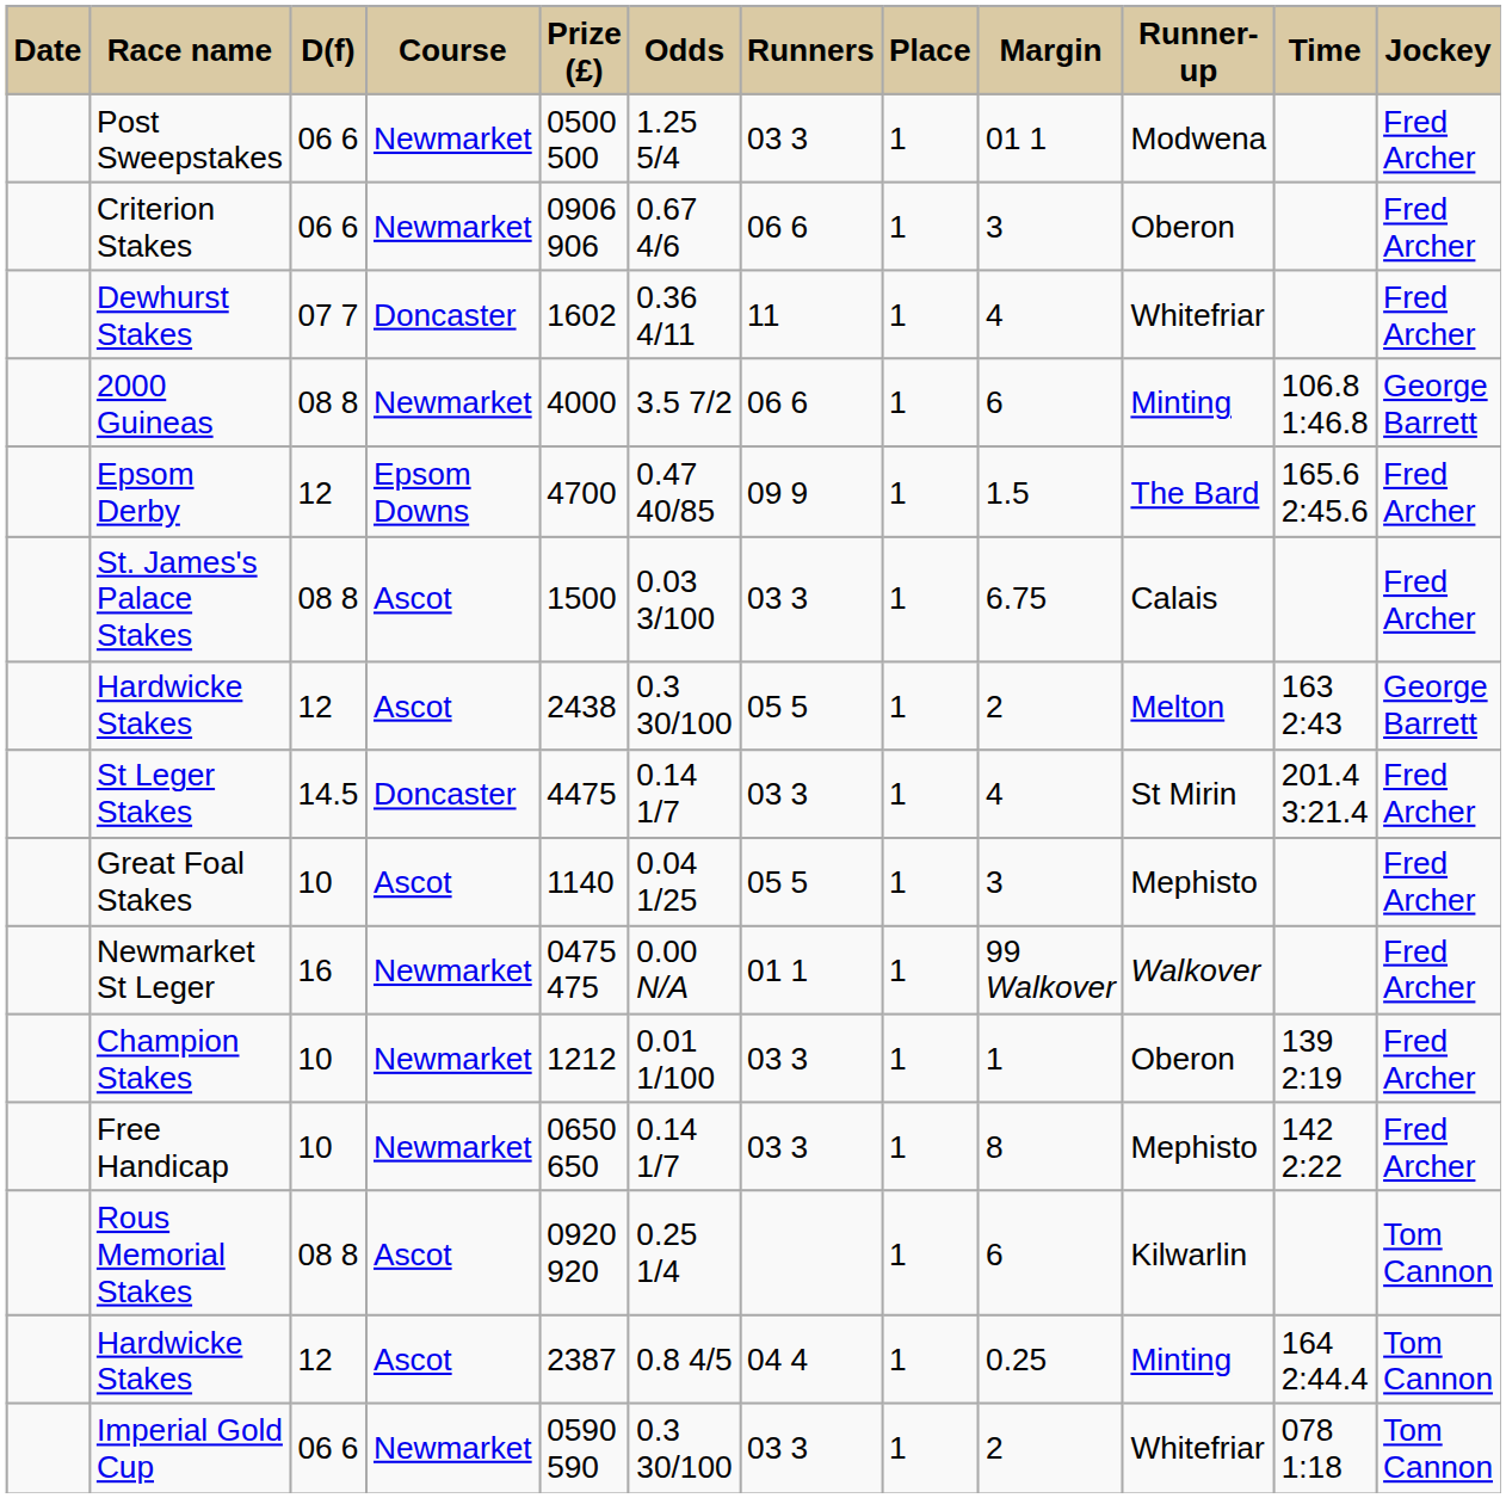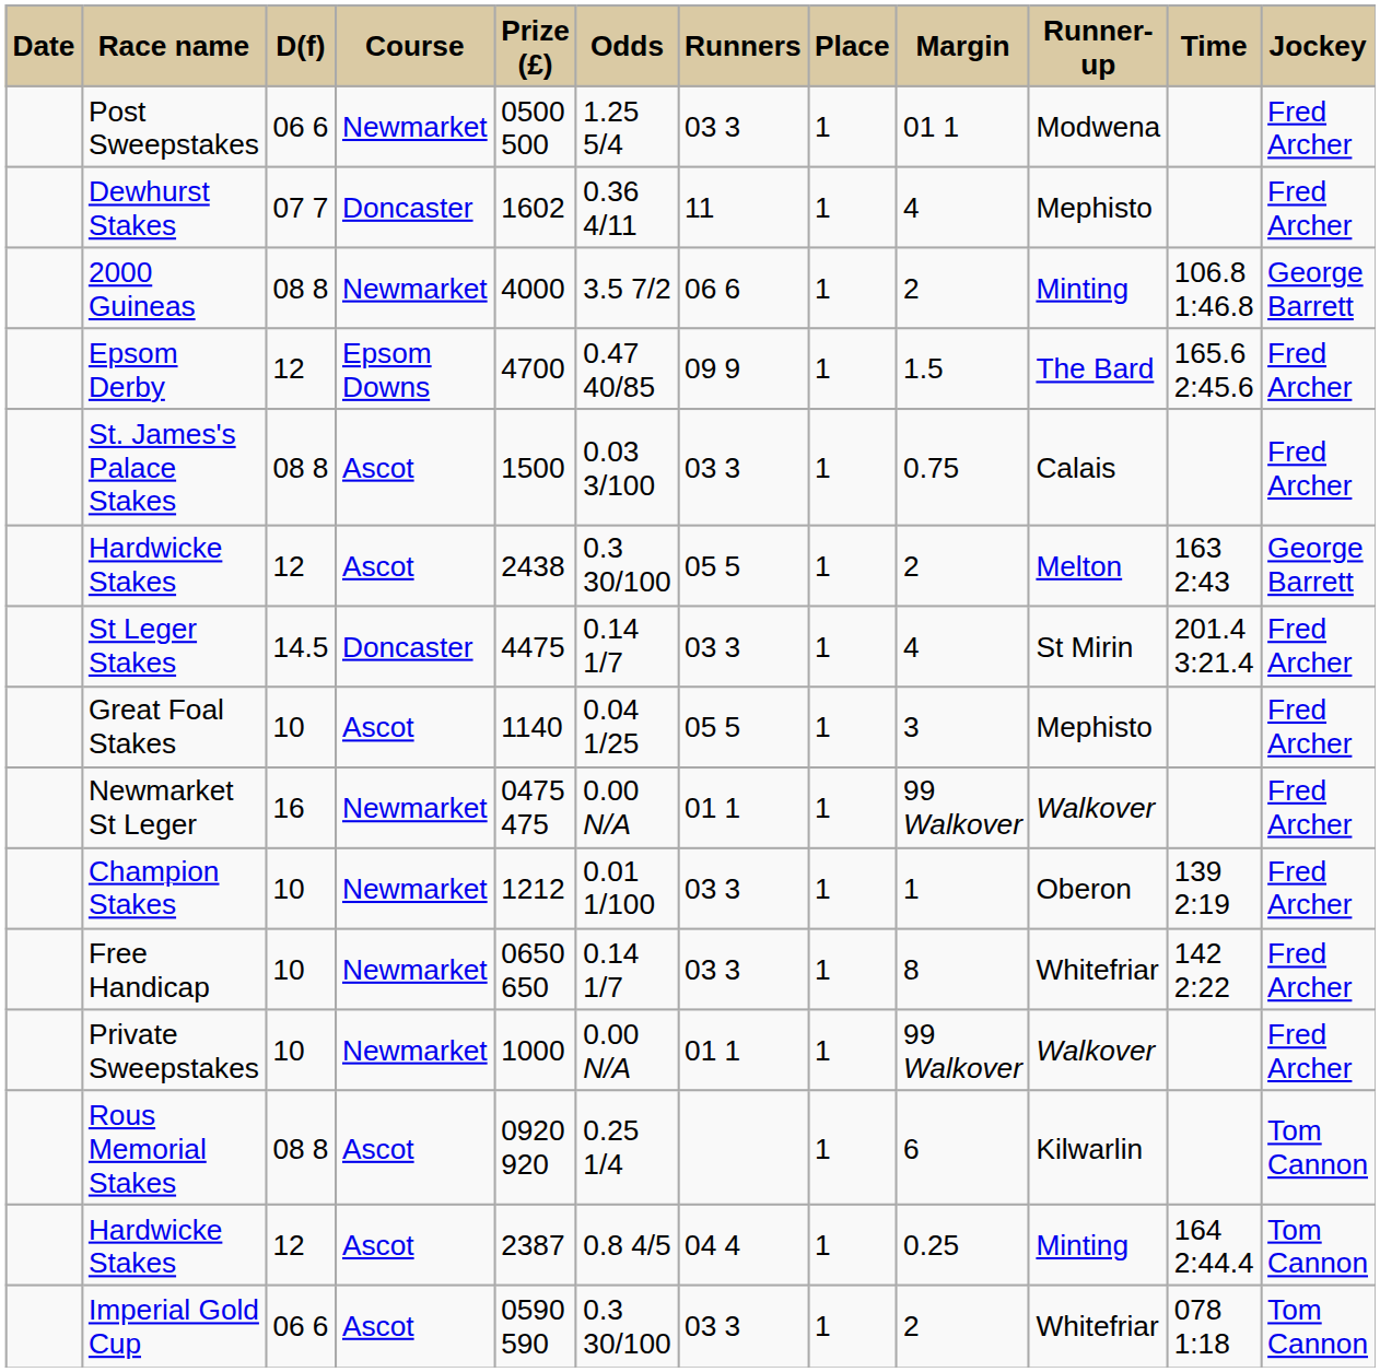 <table class = "wikitable sortable" | border="1" cellpadding="1" style=" text-align:centre; margin-left:1em; float:centre ;border-collapse: collapse; font-size:80%">
 <tr style="background:#dacaa4; text-align:center;">
 <th style="background:#dacaa4;">Date</th>
 <th style="background:#dacaa4;">Race name</th>
 <th style="background:#dacaa4;">D(f)</th>
 <th style="background:#dacaa4;">Course</th>
 <th style="background:#dacaa4;">Prize (£)</th>
 <th style="background:#dacaa4;">Odds</th>
 <th style="background:#dacaa4;">Runners</th>
 <th style="background:#dacaa4;">Place</th>
 <th style="background:#dacaa4;">Margin</th>
 <th style="background:#dacaa4;">Runner-up</th>
 <th style="background:#dacaa4;">Time</th>
 <th style="background:#dacaa4;">Jockey</th>
 </tr>
 <tr>
 <td></td>
 <td>Post Sweepstakes</td>
 <td><span>06</span> 6</td>
 <td><a href='#'>Newmarket</a></td>
 <td><span>0500</span> 500</td>
 <td><span>1.25</span> 5/4</td>
 <td><span>03</span> 3</td>
 <td>1</td>
 <td><span>01</span> 1</td>
 <td>Modwena</td>
 <td></td>
 <td><a href='#'>Fred Archer</a></td>
 </tr>
 <tr>
 <td></td>
-<td>Criterion Stakes</td>
-<td><span>06</span> 6</td>
-<td><a href='#'>Newmarket</a></td>
-<td><span>0906</span> 906</td>
-<td><span>0.67</span> 4/6</td>
-<td><span>06</span> 6</td>
-<td>1</td>
-<td>3</td>
-<td>Oberon</td>
-<td></td>
-<td><a href='#'>Fred Archer</a></td>
-</tr>
-<tr>
-<td></td>
 <td><a href='#'>Dewhurst Stakes</a></td>
 <td><span>07</span> 7</td>
 <td><a href='#'>Doncaster</a></td>
 <td>1602</td>
 <td><span>0.36</span> 4/11</td>
 <td>11</td>
 <td>1</td>
 <td>4</td>
-<td>Whitefriar</td>
+<td>Mephisto</td>
 <td></td>
 <td><a href='#'>Fred Archer</a></td>
 </tr>
 <tr>
 <td></td>
 <td><a href='#'>2000 Guineas</a></td>
 <td><span>08</span> 8</td>
 <td><a href='#'>Newmarket</a></td>
 <td>4000</td>
 <td><span>3.5</span> 7/2</td>
 <td><span>06</span> 6</td>
 <td>1</td>
-<td>6</td>
+<td>2</td>
 <td><a href='#'>Minting</a></td>
 <td><span>106.8</span> 1:46.8</td>
 <td><a href='#'>George Barrett</a></td>
 </tr>
 <tr>
 <td></td>
 <td><a href='#'>Epsom Derby</a></td>
 <td>12</td>
 <td><a href='#'>Epsom Downs</a></td>
 <td>4700</td>
 <td><span>0.47</span> 40/85</td>
 <td><span>09</span> 9</td>
 <td>1</td>
 <td>1.5</td>
 <td><a href='#'>The Bard</a></td>
 <td><span>165.6</span> 2:45.6</td>
 <td><a href='#'>Fred Archer</a></td>
 </tr>
 <tr>
 <td></td>
 <td><a href='#'>St. James's Palace Stakes</a></td>
 <td><span>08</span> 8</td>
 <td><a href='#'>Ascot</a></td>
 <td>1500</td>
 <td><span>0.03</span> 3/100</td>
 <td><span>03</span> 3</td>
 <td>1</td>
-<td>6.75</td>
+<td>0.75</td>
 <td>Calais</td>
 <td></td>
 <td><a href='#'>Fred Archer</a></td>
 </tr>
 <tr>
 <td></td>
 <td><a href='#'>Hardwicke Stakes</a></td>
 <td>12</td>
 <td><a href='#'>Ascot</a></td>
 <td>2438</td>
 <td><span>0.3</span> 30/100</td>
 <td><span>05</span> 5</td>
 <td>1</td>
 <td>2</td>
 <td><a href='#'>Melton</a></td>
 <td><span>163</span> 2:43</td>
 <td><a href='#'>George Barrett</a></td>
 </tr>
 <tr>
 <td></td>
 <td><a href='#'>St Leger Stakes</a></td>
 <td>14.5</td>
 <td><a href='#'>Doncaster</a></td>
 <td>4475</td>
 <td><span>0.14</span> 1/7</td>
 <td><span>03</span> 3</td>
 <td>1</td>
 <td>4</td>
 <td>St Mirin</td>
 <td><span>201.4</span> 3:21.4</td>
 <td><a href='#'>Fred Archer</a></td>
 </tr>
 <tr>
 <td></td>
 <td>Great Foal Stakes</td>
 <td>10</td>
 <td><a href='#'>Ascot</a></td>
 <td>1140</td>
 <td><span>0.04</span> 1/25</td>
 <td><span>05</span> 5</td>
 <td>1</td>
 <td>3</td>
 <td>Mephisto</td>
 <td></td>
 <td><a href='#'>Fred Archer</a></td>
 </tr>
 <tr>
 <td></td>
 <td>Newmarket St Leger</td>
 <td>16</td>
 <td><a href='#'>Newmarket</a></td>
 <td><span>0475</span> 475</td>
 <td><span>0.00</span> <em>N/A</em></td>
 <td><span>01</span> 1</td>
 <td>1</td>
 <td><span>99</span> <em>Walkover</em></td>
 <td><em>Walkover</em></td>
 <td></td>
 <td><a href='#'>Fred Archer</a></td>
 </tr>
 <tr>
 <td></td>
 <td><a href='#'>Champion Stakes</a></td>
 <td>10</td>
 <td><a href='#'>Newmarket</a></td>
 <td>1212</td>
 <td><span>0.01</span> 1/100</td>
 <td><span>03</span> 3</td>
 <td>1</td>
 <td>1</td>
 <td>Oberon</td>
 <td><span>139</span> 2:19</td>
 <td><a href='#'>Fred Archer</a></td>
 </tr>
 <tr>
 <td></td>
 <td>Free Handicap</td>
 <td>10</td>
 <td><a href='#'>Newmarket</a></td>
 <td><span>0650</span> 650</td>
 <td><span>0.14</span> 1/7</td>
 <td><span>03</span> 3</td>
 <td>1</td>
 <td>8</td>
-<td>Mephisto</td>
+<td>Whitefriar</td>
 <td><span>142</span> 2:22</td>
+<td><a href='#'>Fred Archer</a></td>
+</tr>
+<tr>
+<td></td>
+<td>Private Sweepstakes</td>
+<td>10</td>
+<td><a href='#'>Newmarket</a></td>
+<td>1000</td>
+<td><span>0.00</span> <em>N/A</em></td>
+<td><span>01</span> 1</td>
+<td>1</td>
+<td><span>99</span> <em>Walkover</em></td>
+<td><em>Walkover</em></td>
+<td></td>
 <td><a href='#'>Fred Archer</a></td>
 </tr>
 <tr>
 <td></td>
 <td><a href='#'>Rous Memorial Stakes</a></td>
 <td><span>08</span> 8</td>
 <td><a href='#'>Ascot</a></td>
 <td><span>0920</span> 920</td>
 <td><span>0.25</span> 1/4</td>
 <td></td>
 <td>1</td>
 <td>6</td>
 <td>Kilwarlin</td>
 <td></td>
 <td><a href='#'>Tom Cannon</a></td>
 </tr>
 <tr>
 <td></td>
 <td><a href='#'>Hardwicke Stakes</a></td>
 <td>12</td>
 <td><a href='#'>Ascot</a></td>
 <td>2387</td>
 <td><span>0.8</span> 4/5</td>
 <td><span>04</span> 4</td>
 <td>1</td>
 <td>0.25</td>
 <td><a href='#'>Minting</a></td>
 <td><span>164</span> 2:44.4</td>
 <td><a href='#'>Tom Cannon</a></td>
 </tr>
 <tr>
 <td></td>
 <td><a href='#'>Imperial Gold Cup</a></td>
 <td><span>06</span> 6</td>
-<td><a href='#'>Newmarket</a></td>
+<td><a href='#'>Ascot</a></td>
 <td><span>0590</span> 590</td>
 <td><span>0.3</span> 30/100</td>
 <td><span>03</span> 3</td>
 <td>1</td>
 <td>2</td>
 <td>Whitefriar</td>
 <td><span>078</span> 1:18</td>
 <td><a href='#'>Tom Cannon</a></td>
 </tr>
 </table>
